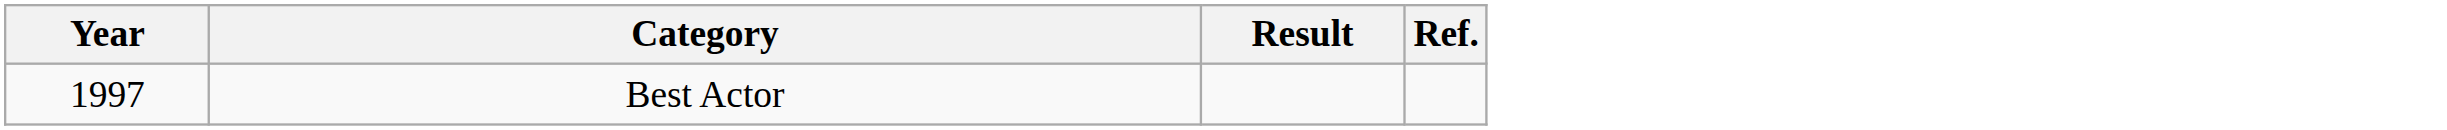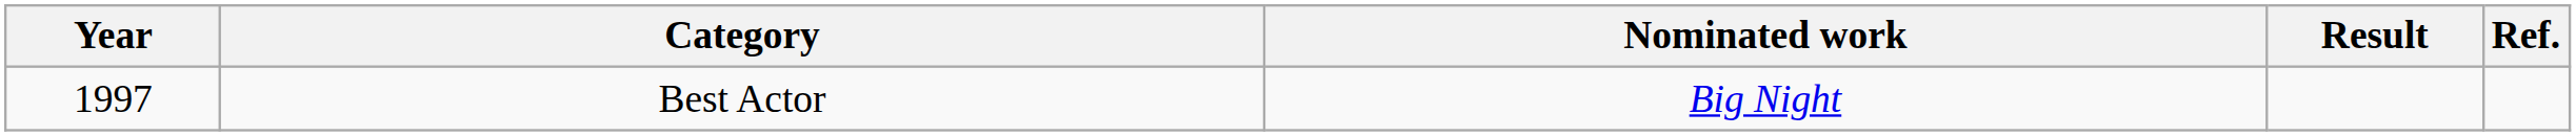 <table class="wikitable plainrowheaders" style="text-align:center;">
 <tr>
 <th scope="col" style="width:5em;">Year</th>
 <th scope="col" style="width:26em;">Category</th>
+<th scope="col" style="width:25em;">Nominated work</th>
 <th scope="col" style="width:5em;">Result</th>
 <th>Ref.</th>
 </tr>
 <tr>
 <td>1997</td>
 <td>Best Actor</td>
+<td><em><a href='#'>Big Night</a></em></td>
 <td></td>
 <td></td>
 </tr>
 </table>
